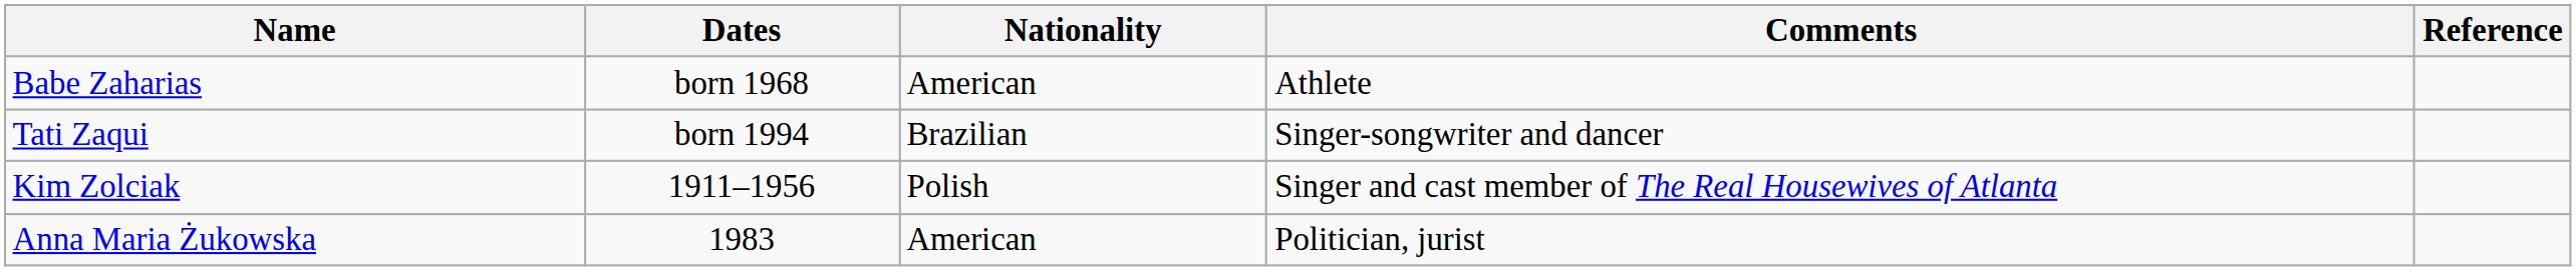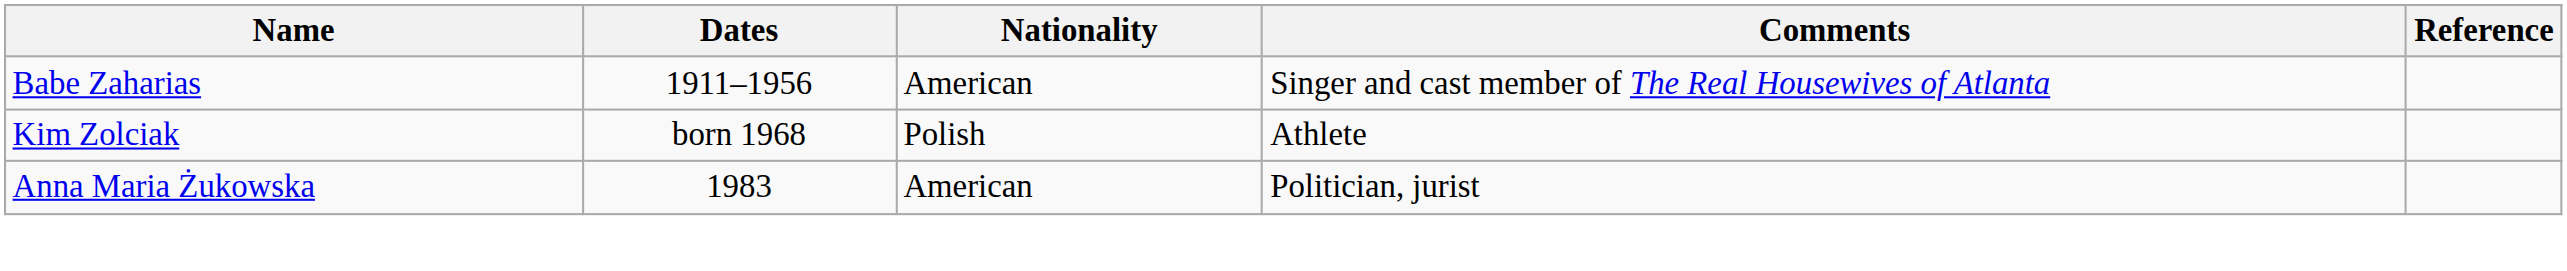 <table class="wikitable">
 <tr>
 <th style="width:24%;">Name</th>
 <th style="width:13%;">Dates</th>
 <th style="width:15%;">Nationality</th>
 <th style="width:50%;">Comments</th>
 <th style="width:3%;">Reference</th>
 </tr>
 <tr valign="top">
 <td><a href='#'>Babe Zaharias</a></td>
-<td align=center>born 1968</td>
+<td align=center>1911–1956</td>
 <td>American</td>
-<td>Athlete</td>
-<td></td>
-</tr>
-<tr>
-<td><a href='#'>Tati Zaqui</a></td>
-<td align=center>born 1994</td>
-<td>Brazilian</td>
-<td>Singer-songwriter and dancer</td>
+<td>Singer and cast member of <em><a href='#'>The Real Housewives of Atlanta</a></em></td>
 <td></td>
 </tr>
 <tr>
 <td><a href='#'>Kim Zolciak</a></td>
-<td align=center>1911–1956</td>
+<td align=center>born 1968</td>
 <td>Polish</td>
-<td>Singer and cast member of <em><a href='#'>The Real Housewives of Atlanta</a></em></td>
+<td>Athlete</td>
 <td></td>
 </tr>
 <tr>
 <td><a href='#'>Anna Maria Żukowska</a></td>
 <td align=center>1983</td>
 <td>American</td>
 <td>Politician, jurist</td>
 <td></td>
 </tr>
 </table>
